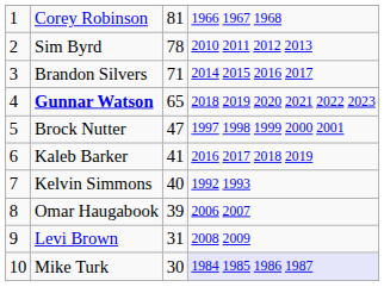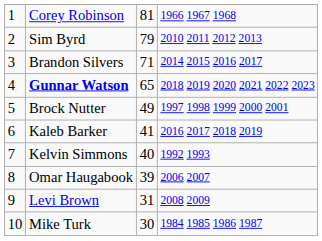 <table class="wikitable">
 <tr>
 </tr>
 <tr>
 <td>1</td>
 <td><a href='#'>Corey Robinson</a></td>
 <td>81</td>
 <td style="font-size:80%;"><a href='#'>1966</a> <a href='#'>1967</a> <a href='#'>1968</a></td>
 </tr>
 <tr>
 <td>2</td>
 <td>Sim Byrd</td>
-<td>78</td>
+<td>79</td>
 <td style="font-size:80%;"><a href='#'>2010</a> <a href='#'>2011</a> <a href='#'>2012</a> <a href='#'>2013</a></td>
 </tr>
 <tr>
 <td>3</td>
 <td>Brandon Silvers</td>
 <td>71</td>
 <td style="font-size:80%;"><a href='#'>2014</a> <a href='#'>2015</a> <a href='#'>2016</a> <a href='#'>2017</a></td>
 </tr>
 <tr>
 <td>4</td>
 <td><strong><a href='#'>Gunnar Watson</a></strong></td>
 <td>65</td>
 <td style="font-size:80%;"><a href='#'>2018</a> <a href='#'>2019</a> <a href='#'>2020</a> <a href='#'>2021</a> <a href='#'>2022</a> <a href='#'>2023</a></td>
 </tr>
 <tr>
 <td>5</td>
 <td>Brock Nutter</td>
-<td>47</td>
+<td>49</td>
 <td style="font-size:80%;"><a href='#'>1997</a> <a href='#'>1998</a> <a href='#'>1999</a> <a href='#'>2000</a> <a href='#'>2001</a></td>
 </tr>
 <tr>
 <td>6</td>
 <td>Kaleb Barker</td>
 <td>41</td>
 <td style="font-size:80%;"><a href='#'>2016</a> <a href='#'>2017</a> <a href='#'>2018</a> <a href='#'>2019</a></td>
 </tr>
 <tr>
 <td>7</td>
 <td>Kelvin Simmons</td>
 <td>40</td>
 <td style="font-size:80%;"><a href='#'>1992</a> <a href='#'>1993</a></td>
 </tr>
 <tr>
 <td>8</td>
 <td>Omar Haugabook</td>
 <td>39</td>
 <td style="font-size:80%;"><a href='#'>2006</a> <a href='#'>2007</a></td>
 </tr>
 <tr>
 <td>9</td>
 <td><a href='#'>Levi Brown</a></td>
 <td>31</td>
 <td style="font-size:80%;"><a href='#'>2008</a> <a href='#'>2009</a></td>
 </tr>
 <tr>
 <td>10</td>
 <td>Mike Turk</td>
 <td>30</td>
-<td style="background: lavender; font-size:80%;"><a href='#'>1984</a> <a href='#'>1985</a> <a href='#'>1986</a> <a href='#'>1987</a></td>
+<td style="font-size:80%;"><a href='#'>1984</a> <a href='#'>1985</a> <a href='#'>1986</a> <a href='#'>1987</a></td>
 </tr>
 </table>
